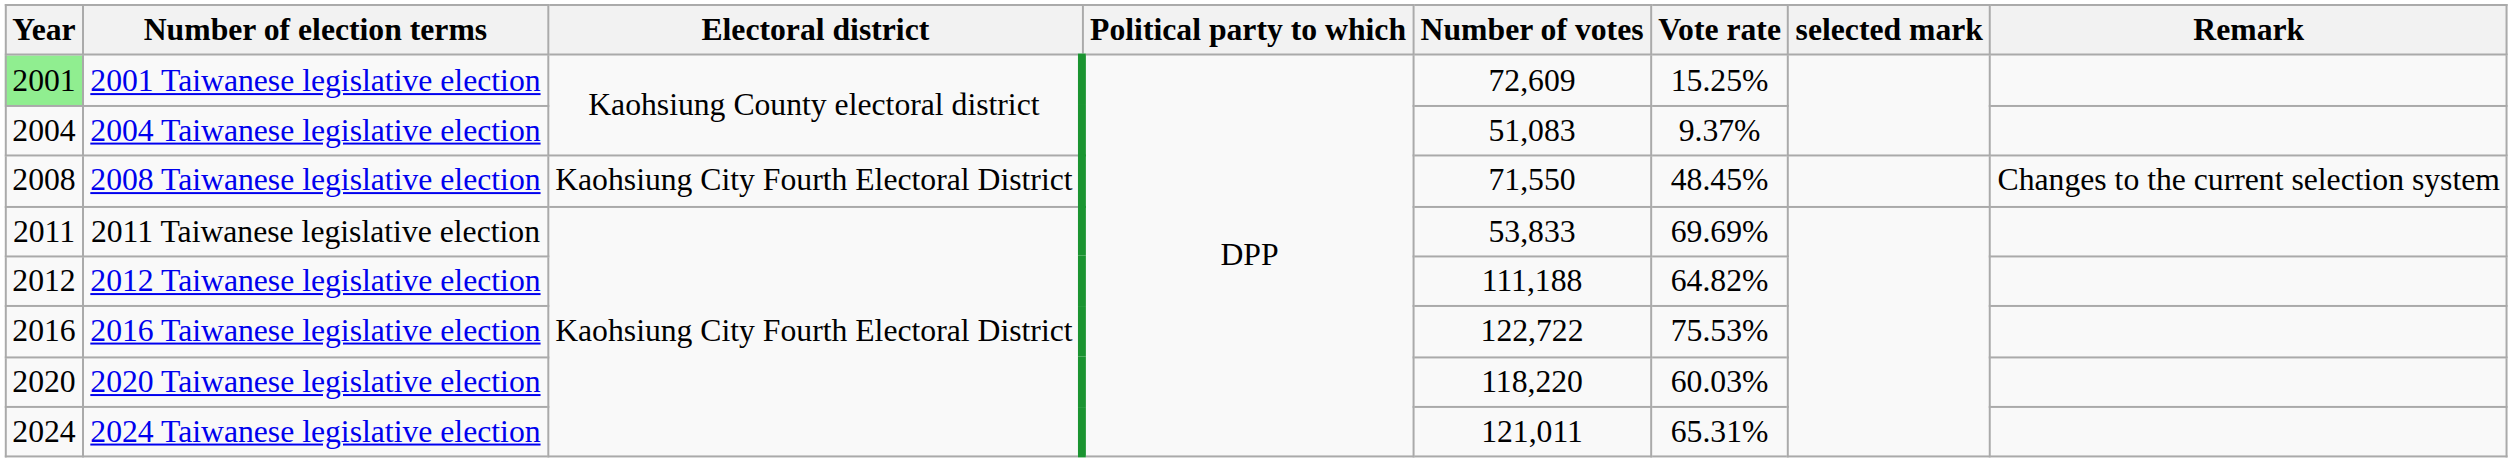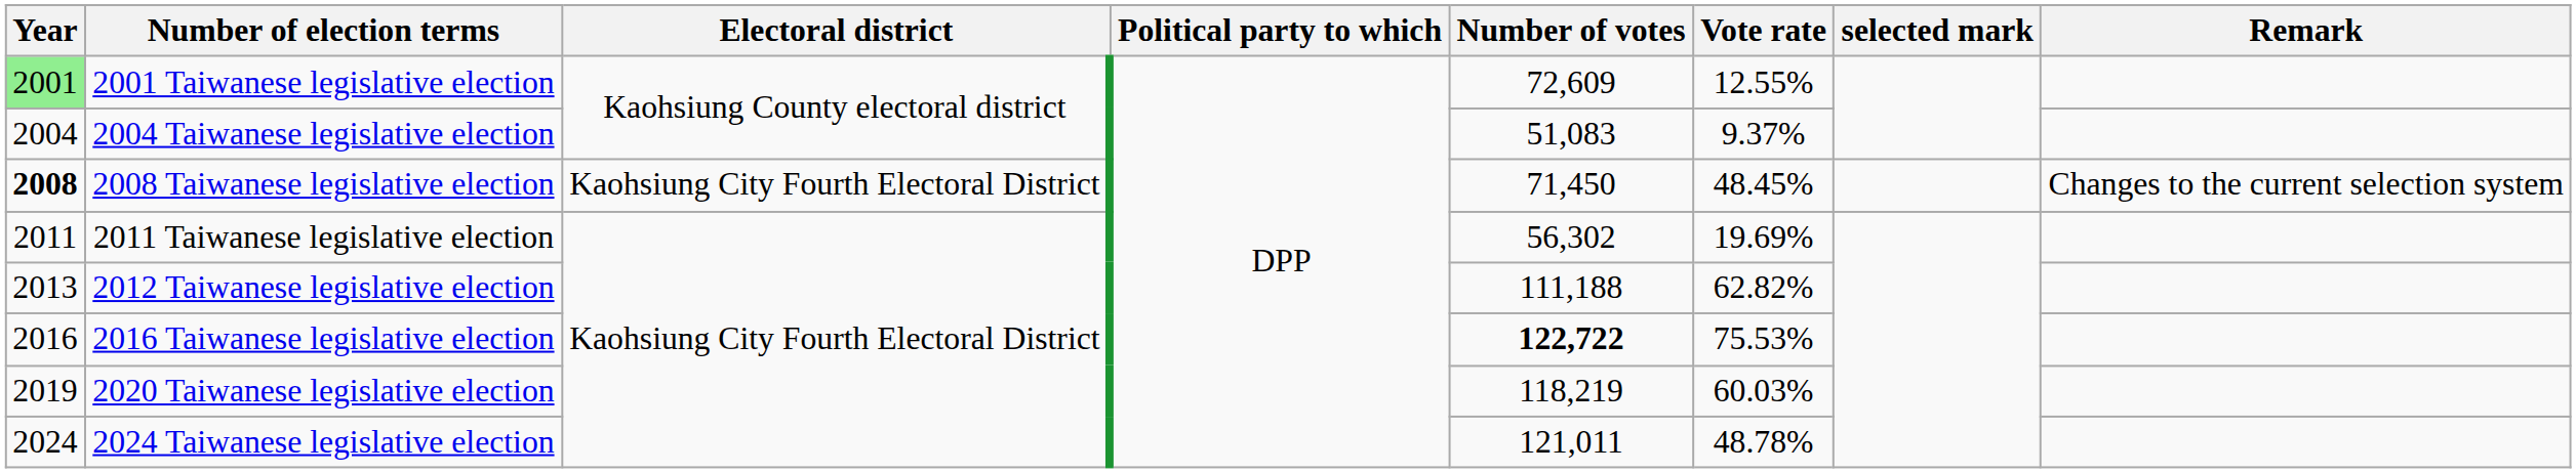 <table class="wikitable" style="text-align: center; margin: 1em auto;">
 <tr>
 <th>Year</th>
 <th>Number of election terms</th>
 <th>Electoral district</th>
 <th>Political party to which</th>
 <th>Number of votes</th>
 <th>Vote rate</th>
 <th>selected mark</th>
 <th>Remark</th>
 </tr>
 <tr>
 <td style="background: lightgreen;">2001</td>
 <td><a href='#'>2001 Taiwanese legislative election</a></td>
 <td rowspan="2">Kaohsiung County electoral district</td>
 <td rowspan="8" style="border-left:4px solid #1B9431;">DPP</td>
 <td>72,609</td>
-<td>15.25%</td>
+<td>12.55%</td>
 <td rowspan="2"></td>
 <td></td>
 </tr>
 <tr>
 <td>2004</td>
 <td><a href='#'>2004 Taiwanese legislative election</a></td>
 <td>51,083</td>
 <td>9.37%</td>
 <td></td>
 </tr>
 <tr>
-<td>2008</td>
+<td><strong>2008</strong></td>
 <td><a href='#'>2008 Taiwanese legislative election</a></td>
 <td>Kaohsiung City Fourth Electoral District</td>
-<td>71,550</td>
+<td>71,450</td>
 <td>48.45%</td>
 <td></td>
 <td>Changes to the current selection system</td>
 </tr>
 <tr>
 <td>2011</td>
 <td>2011 Taiwanese legislative election</td>
 <td rowspan="5">Kaohsiung City Fourth Electoral District</td>
-<td>53,833</td>
-<td>69.69%</td>
+<td>56,302</td>
+<td>19.69%</td>
 <td rowspan="5"></td>
 <td></td>
 </tr>
 <tr>
-<td>2012</td>
+<td>2013</td>
 <td><a href='#'>2012 Taiwanese legislative election</a></td>
 <td>111,188</td>
-<td>64.82%</td>
+<td>62.82%</td>
 <td></td>
 </tr>
 <tr>
 <td>2016</td>
 <td><a href='#'>2016 Taiwanese legislative election</a></td>
-<td>122,722</td>
+<td><strong>122,722</strong></td>
 <td>75.53%</td>
 <td></td>
 </tr>
 <tr>
-<td>2020</td>
+<td>2019</td>
 <td><a href='#'>2020 Taiwanese legislative election</a></td>
-<td>118,220</td>
+<td>118,219</td>
 <td>60.03%</td>
 <td></td>
 </tr>
 <tr>
 <td>2024</td>
 <td><a href='#'>2024 Taiwanese legislative election</a></td>
 <td>121,011</td>
-<td>65.31%</td>
+<td>48.78%</td>
 <td></td>
 </tr>
 </table>
